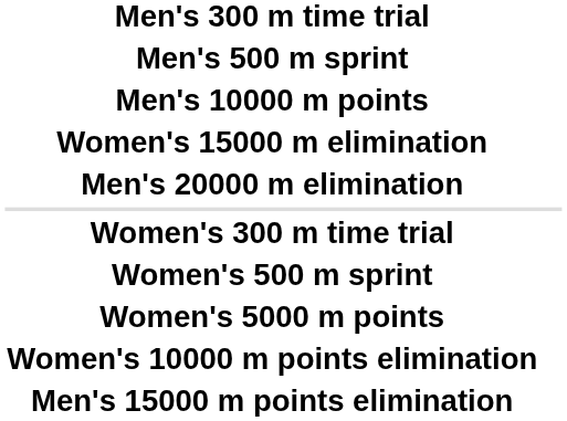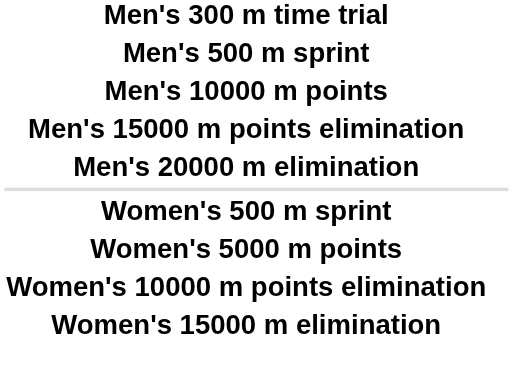 <table>
 <tr>
 <th scope="row">Men's 300 m time trial</th>
 <td></td>
 <td></td>
 <td></td>
 </tr>
 <tr>
 <th scope="row">Men's 500 m sprint</th>
 <td></td>
 <td></td>
 <td></td>
 </tr>
 <tr>
 <th scope="row">Men's 10000 m points</th>
 <td></td>
 <td></td>
 <td></td>
 </tr>
 <tr>
-<th scope="row">Women's 15000 m elimination</th>
+<th scope="row">Men's 15000 m points elimination</th>
 <td></td>
 <td></td>
 <td></td>
 </tr>
 <tr>
 <th scope="row">Men's 20000 m elimination</th>
 <td></td>
 <td></td>
 <td></td>
 </tr>
 <tr bgcolor=#DDDDDD>
 <td colspan=4></td>
-</tr>
-<tr>
-<th scope="row">Women's 300 m time trial</th>
-<td></td>
-<td></td>
-<td></td>
 </tr>
 <tr>
 <th scope="row">Women's 500 m sprint</th>
 <td></td>
 <td></td>
 <td></td>
 </tr>
 <tr>
 <th scope="row">Women's 5000 m points</th>
 <td></td>
 <td></td>
 <td></td>
 </tr>
 <tr>
 <th scope="row">Women's 10000 m points elimination</th>
 <td></td>
 <td></td>
 <td></td>
 </tr>
 <tr>
-<th scope="row">Men's 15000 m points elimination</th>
+<th scope="row">Women's 15000 m elimination</th>
 <td></td>
 <td></td>
 <td></td>
 </tr>
 </table>
